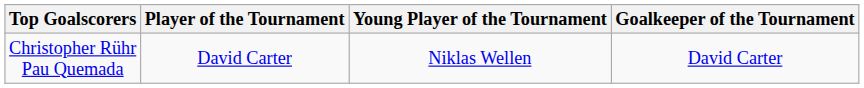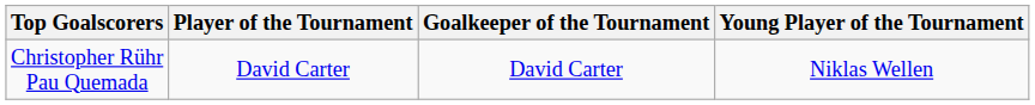 <table class=wikitable style="margin:auto; text-align:center">
 <tr>
 <th>Top Goalscorers</th>
 <th>Player of the Tournament</th>
+<th>Goalkeeper of the Tournament</th>
 <th>Young Player of the Tournament</th>
-<th>Goalkeeper of the Tournament</th>
 </tr>
 <tr>
 <td> <a href='#'>Christopher Rühr</a><br> <a href='#'>Pau Quemada</a></td>
 <td> <a href='#'>David Carter</a></td>
+<td> <a href='#'>David Carter</a></td>
 <td> <a href='#'>Niklas Wellen</a></td>
-<td> <a href='#'>David Carter</a></td>
 </tr>
 </table>
